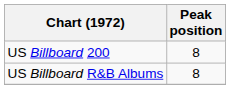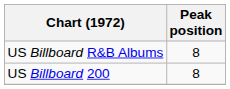 <table class="wikitable sortable" border="1">
 <tr>
 <th scope="col">Chart (1972)</th>
 <th scope="col">Peak<br>position</th>
 </tr>
 <tr>
-<td>US <em><a href='#'>Billboard</a></em> <a href='#'>200</a></td>
+<td>US <em>Billboard</em> <a href='#'>R&B Albums</a></td>
 <td style="text-align:center;">8</td>
 </tr>
 <tr>
-<td>US <em>Billboard</em> <a href='#'>R&B Albums</a></td>
+<td>US <em><a href='#'>Billboard</a></em> <a href='#'>200</a></td>
 <td style="text-align:center;">8</td>
 </tr>
 <tr>
 </tr>
 </table>
